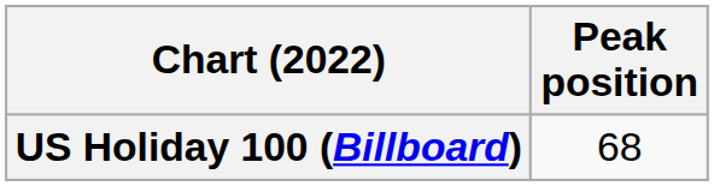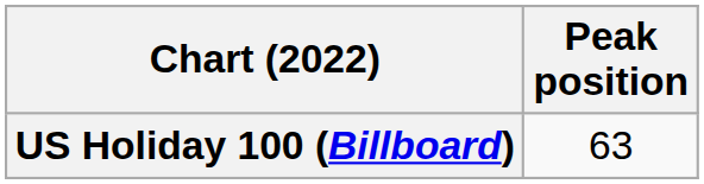 <table class="wikitable plainrowheaders">
 <tr>
 <th scope="col">Chart (2022)</th>
 <th scope="col">Peak<br>position</th>
 </tr>
 <tr>
 <th scope="row">US Holiday 100 (<a href='#'><em>Billboard</em></a>)</th>
-<td style="text-align:center;">68</td>
+<td style="text-align:center;">63</td>
 </tr>
 </table>
